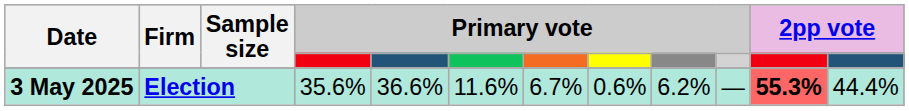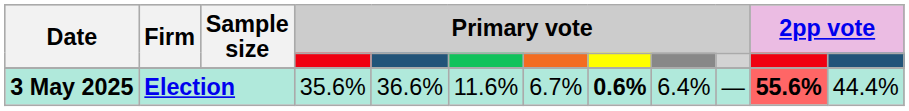 <table class="nowrap wikitable tpl-blanktable" style=text-align:center;font-size:90%>
 <tr>
 <th rowspan=2>Date</th>
 <th rowspan=2>Firm</th>
 <th rowspan=2>Sample<br>size</th>
 <th colspan=7 class=unsortable style=background:#ccc>Primary vote</th>
 <th colspan=2 class=unsortable style=background:#ebbce3><a href='#'>2pp vote</a></th>
 </tr>
 <tr>
 <th class="unsortable" style="background:#F00011"></th>
 <th class="unsortable" style=background:#225479></th>
 <th class=unsortable style=background:#10C25B></th>
 <th class=unsortable style=background:#f36c21></th>
 <th class=unsortable style=background:yellow></th>
 <th class=unsortable style=background:#888888></th>
 <th class=unsortable style=background:lightgray></th>
 <th class="unsortable" style="background:#F00011"></th>
 <th class="unsortable" style=background:#225479></th>
 </tr>
 <tr>
 </tr>
 <tr style=background:#b0e9db>
 <td style=text-align:right data-sort-value=3-May-2025><strong>3 May 2025</strong></td>
 <td colspan=2 style=text-align:left><strong><a href='#'>Election</a></strong></td>
 <td>35.6%</td>
 <td>36.6%</td>
 <td>11.6%</td>
 <td>6.7%</td>
-<td>0.6%</td>
-<td>6.2%</td>
+<td><strong>0.6%</strong></td>
+<td>6.4%</td>
 <td>—</td>
-<td style=background:#f66><strong>55.3%</strong></td>
+<td style=background:#f66><strong>55.6%</strong></td>
 <td>44.4%</td>
 </tr>
 </table>
